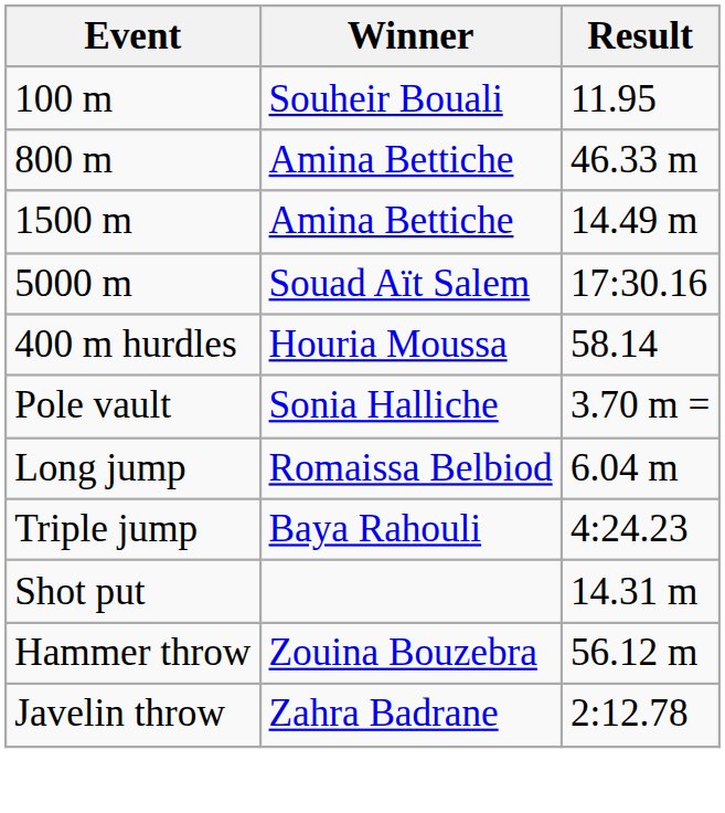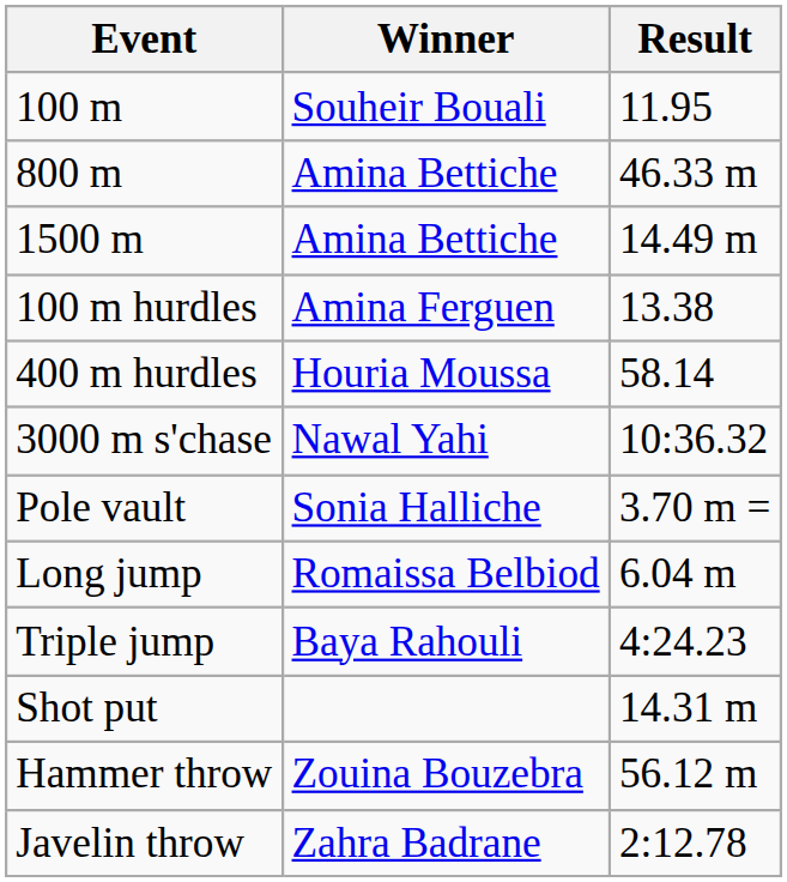 <table class="wikitable">
 <tr>
 <th>Event</th>
 <th>Winner</th>
 <th>Result</th>
 </tr>
 <tr>
 <td>100 m</td>
 <td><a href='#'>Souheir Bouali</a></td>
 <td>11.95</td>
 </tr>
 <tr>
 <td>800 m</td>
 <td><a href='#'>Amina Bettiche</a></td>
 <td>46.33 m </td>
 </tr>
 <tr>
 <td>1500 m</td>
 <td><a href='#'>Amina Bettiche</a></td>
 <td>14.49 m </td>
 </tr>
 <tr>
-<td>5000 m</td>
-<td><a href='#'>Souad Aït Salem</a></td>
-<td>17:30.16</td>
+<td>100 m hurdles</td>
+<td><a href='#'>Amina Ferguen</a></td>
+<td>13.38 </td>
 </tr>
 <tr>
 <td>400 m hurdles</td>
 <td><a href='#'>Houria Moussa</a></td>
 <td>58.14</td>
+</tr>
+<tr>
+<td>3000 m s'chase</td>
+<td><a href='#'>Nawal Yahi</a></td>
+<td>10:36.32</td>
 </tr>
 <tr>
 <td>Pole vault</td>
 <td><a href='#'>Sonia Halliche</a></td>
 <td>3.70 m =</td>
 </tr>
 <tr>
 <td>Long jump</td>
 <td><a href='#'>Romaissa Belbiod</a></td>
 <td>6.04 m </td>
 </tr>
 <tr>
 <td>Triple jump</td>
 <td><a href='#'>Baya Rahouli</a></td>
 <td>4:24.23</td>
 </tr>
 <tr>
 <td>Shot put</td>
 <td></td>
 <td>14.31 m</td>
 </tr>
 <tr>
 <td>Hammer throw</td>
 <td><a href='#'>Zouina Bouzebra</a></td>
 <td>56.12 m</td>
 </tr>
 <tr>
 <td>Javelin throw</td>
 <td><a href='#'>Zahra Badrane</a></td>
 <td>2:12.78</td>
 </tr>
 </table>
